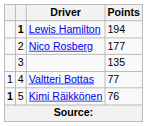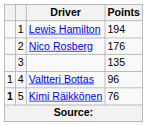 <table class="wikitable" style="font-size: 85%;">
 <tr>
 <th></th>
 <th></th>
 <th>Driver</th>
 <th>Points</th>
 </tr>
 <tr>
 <td align="left"></td>
-<td align="center"><strong>1</strong></td>
+<td align="center">1</td>
 <td> <a href='#'>Lewis Hamilton</a></td>
 <td align="left">194</td>
 </tr>
 <tr>
 <td align="left"></td>
 <td align="center">2</td>
 <td> <a href='#'>Nico Rosberg</a></td>
-<td align="left">177</td>
+<td align="left">176</td>
 </tr>
 <tr>
 <td align="left"></td>
 <td align="center">3</td>
 <td></td>
 <td align="left">135</td>
 </tr>
 <tr>
 <td align="left"> 1</td>
 <td align="center">4</td>
 <td> <a href='#'>Valtteri Bottas</a></td>
-<td align="left">77</td>
+<td align="left">96</td>
 </tr>
 <tr>
 <td align="left"><strong> 1</strong></td>
 <td align="center">5</td>
 <td> <a href='#'>Kimi Räikkönen</a></td>
 <td align="left">76</td>
 </tr>
 <tr>
 <th colspan=4>Source:</th>
 </tr>
 </table>
